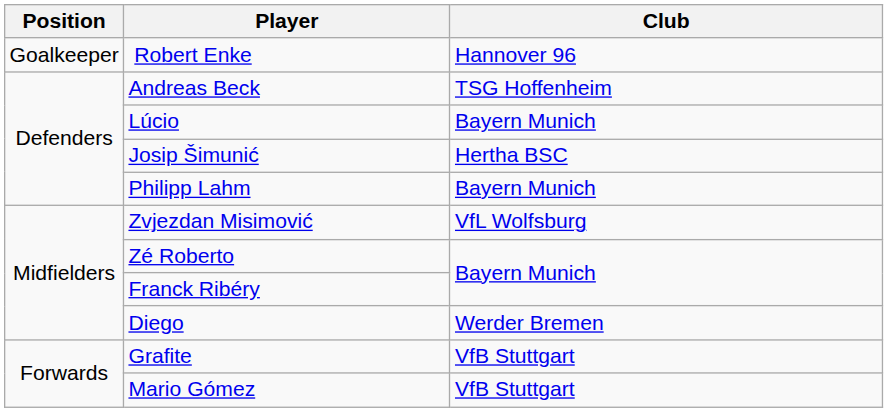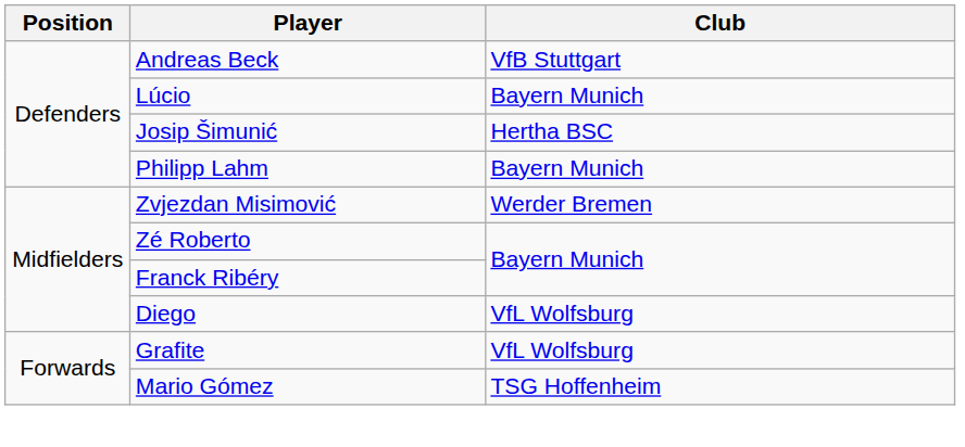 <table class="wikitable">
 <tr>
 <th style="width:5em">Position</th>
 <th style="width:15em">Player</th>
 <th style="width:20em">Club</th>
 </tr>
 <tr>
-<td style="text-align:center">Goalkeeper</td>
-<td> <a href='#'>Robert Enke</a></td>
-<td><a href='#'>Hannover 96</a></td>
-</tr>
-<tr>
 <td rowspan="4" style="text-align:center">Defenders</td>
 <td> <a href='#'>Andreas Beck</a></td>
-<td><a href='#'>TSG Hoffenheim</a></td>
+<td><a href='#'>VfB Stuttgart</a></td>
 </tr>
 <tr>
 <td> <a href='#'>Lúcio</a></td>
 <td><a href='#'>Bayern Munich</a></td>
 </tr>
 <tr>
 <td> <a href='#'>Josip Šimunić</a></td>
 <td><a href='#'>Hertha BSC</a></td>
 </tr>
 <tr>
 <td> <a href='#'>Philipp Lahm</a></td>
 <td><a href='#'>Bayern Munich</a></td>
 </tr>
 <tr>
 <td rowspan="4" style="text-align:center">Midfielders</td>
 <td> <a href='#'>Zvjezdan Misimović</a></td>
-<td><a href='#'>VfL Wolfsburg</a></td>
+<td><a href='#'>Werder Bremen</a></td>
 </tr>
 <tr>
 <td> <a href='#'>Zé Roberto</a></td>
 <td rowspan=2><a href='#'>Bayern Munich</a></td>
 </tr>
 <tr>
 <td> <a href='#'>Franck Ribéry</a></td>
 </tr>
 <tr>
 <td> <a href='#'>Diego</a></td>
-<td><a href='#'>Werder Bremen</a></td>
+<td><a href='#'>VfL Wolfsburg</a></td>
 </tr>
 <tr>
 <td rowspan="2" style="text-align:center">Forwards</td>
 <td> <a href='#'>Grafite</a></td>
-<td><a href='#'>VfB Stuttgart</a></td>
+<td><a href='#'>VfL Wolfsburg</a></td>
 </tr>
 <tr>
 <td> <a href='#'>Mario Gómez</a></td>
-<td><a href='#'>VfB Stuttgart</a></td>
+<td><a href='#'>TSG Hoffenheim</a></td>
 </tr>
 </table>
